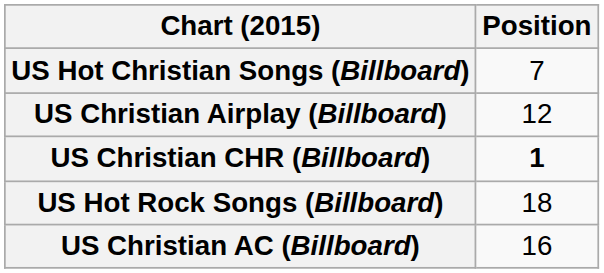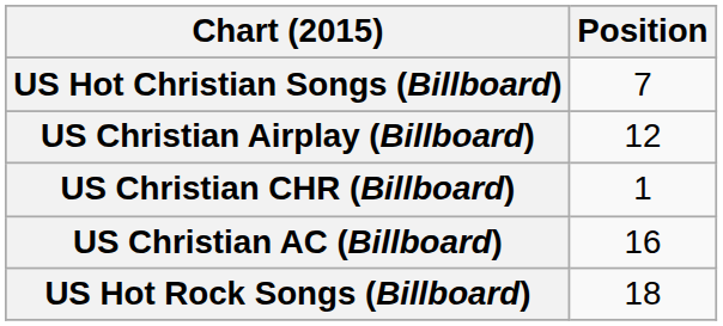 <table class="wikitable sortable plainrowheaders" style="text-align:center">
 <tr>
 <th scope="col">Chart (2015)</th>
 <th scope="col">Position</th>
 </tr>
 <tr>
 <th scope="row">US Hot Christian Songs (<em>Billboard</em>)</th>
 <td>7</td>
 </tr>
 <tr>
 <th scope="row">US Christian Airplay (<em>Billboard</em>)</th>
 <td>12</td>
 </tr>
 <tr>
 <th scope="row">US Christian CHR (<em>Billboard</em>)</th>
-<td><strong>1</strong></td>
+<td>1</td>
+</tr>
+<tr>
+<th scope="row">US Christian AC (<em>Billboard</em>)</th>
+<td>16</td>
 </tr>
 <tr>
 <th scope="row">US Hot Rock Songs (<em>Billboard</em>)</th>
 <td>18</td>
 </tr>
-<tr>
-<th scope="row">US Christian AC (<em>Billboard</em>)</th>
-<td>16</td>
-</tr>
 </table>
